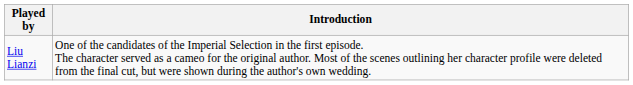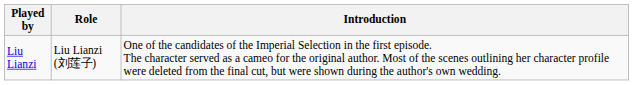 <table class="wikitable">
 <tr>
 <th>Played by</th>
+<th>Role</th>
 <th>Introduction</th>
 </tr>
 <tr>
 <td><a href='#'>Liu Lianzi</a></td>
+<td>Liu Lianzi (刘莲子)</td>
 <td>One of the candidates of the Imperial Selection in the first episode.<br>The character served as a cameo for the original author. Most of the scenes outlining her character profile were deleted from the final cut, but were shown during the author's own wedding.</td>
 </tr>
 </table>
